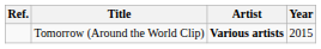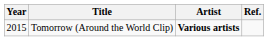 <table class="wikitable">
 <tr>
-<th>Ref.</th>
+<th>Year</th>
 <th>Title</th>
 <th>Artist</th>
-<th>Year</th>
+<th>Ref.</th>
 </tr>
 <tr>
-<td></td>
+<td>2015</td>
 <td>Tomorrow (Around the World Clip)</td>
 <td><strong>Various artists</strong></td>
-<td>2015</td>
+<td></td>
 </tr>
 </table>
